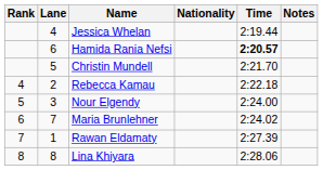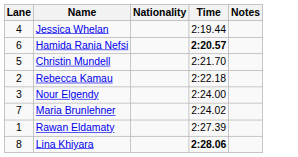 <table class="wikitable sortable" style="text-align:center">
 <tr>
-<th>Rank</th>
 <th>Lane</th>
 <th>Name</th>
 <th>Nationality</th>
 <th>Time</th>
 <th>Notes</th>
 </tr>
 <tr>
-<td></td>
 <td>4</td>
 <td align=left><a href='#'>Jessica Whelan</a></td>
 <td align=left></td>
 <td>2:19.44</td>
 <td></td>
 </tr>
 <tr>
-<td></td>
 <td>6</td>
 <td align=left><a href='#'>Hamida Rania Nefsi</a></td>
 <td align=left></td>
 <td><strong>2:20.57</strong></td>
 <td></td>
 </tr>
 <tr>
-<td></td>
 <td>5</td>
 <td align=left><a href='#'>Christin Mundell</a></td>
 <td align=left></td>
 <td>2:21.70</td>
 <td></td>
 </tr>
 <tr>
-<td>4</td>
 <td>2</td>
 <td align=left><a href='#'>Rebecca Kamau</a></td>
 <td align=left></td>
 <td>2:22.18</td>
 <td></td>
 </tr>
 <tr>
-<td>5</td>
 <td>3</td>
 <td align=left><a href='#'>Nour Elgendy</a></td>
 <td align=left></td>
 <td>2:24.00</td>
 <td></td>
 </tr>
 <tr>
-<td>6</td>
 <td>7</td>
 <td align=left><a href='#'>Maria Brunlehner</a></td>
 <td align=left></td>
 <td>2:24.02</td>
 <td></td>
 </tr>
 <tr>
-<td>7</td>
 <td>1</td>
 <td align=left><a href='#'>Rawan Eldamaty</a></td>
 <td align=left></td>
 <td>2:27.39</td>
 <td></td>
 </tr>
 <tr>
 <td>8</td>
-<td>8</td>
 <td align=left><a href='#'>Lina Khiyara</a></td>
 <td align=left></td>
-<td>2:28.06</td>
+<td><strong>2:28.06</strong></td>
 <td></td>
 </tr>
 </table>
